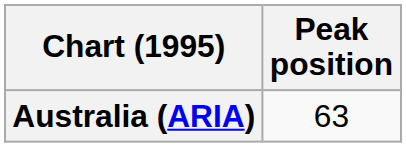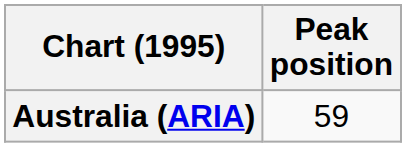 <table class="wikitable plainrowheaders">
 <tr>
 <th scope="col">Chart (1995)</th>
 <th scope="col">Peak<br>position</th>
 </tr>
 <tr>
 <th scope="row">Australia (<a href='#'>ARIA</a>)</th>
-<td style="text-align:center;">63</td>
+<td style="text-align:center;">59</td>
 </tr>
 </table>
